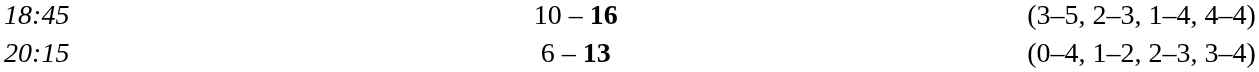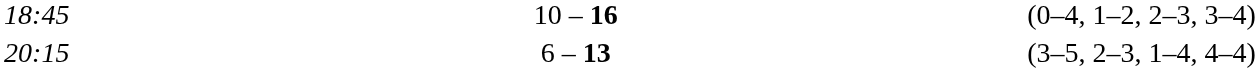 <table style="text-align:center">
 <tr>
 <th width=100></th>
 <th width=200></th>
 <th width=100></th>
 <th width=200></th>
 </tr>
 <tr>
 <td><em>18:45</em></td>
 <td align=right></td>
 <td>10 –  <strong>16</strong></td>
 <td align=left><strong></strong></td>
-<td>(3–5, 2–3, 1–4, 4–4)</td>
+<td>(0–4, 1–2, 2–3, 3–4)</td>
 </tr>
 <tr>
 <td><em>20:15</em></td>
 <td align=right></td>
 <td>6 –  <strong>13</strong></td>
 <td align=left><strong></strong></td>
-<td>(0–4, 1–2, 2–3, 3–4)</td>
+<td>(3–5, 2–3, 1–4, 4–4)</td>
 </tr>
 </table>
